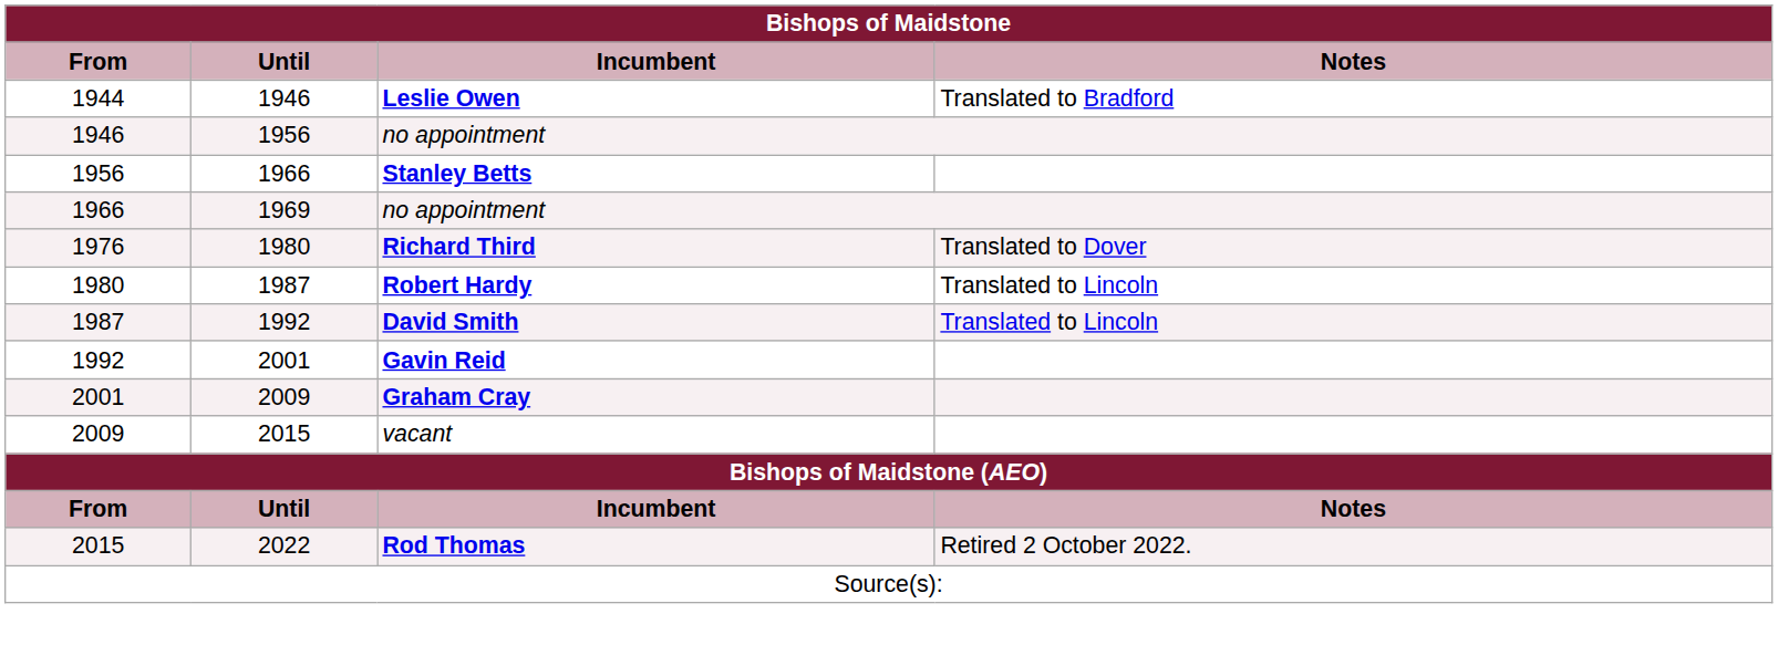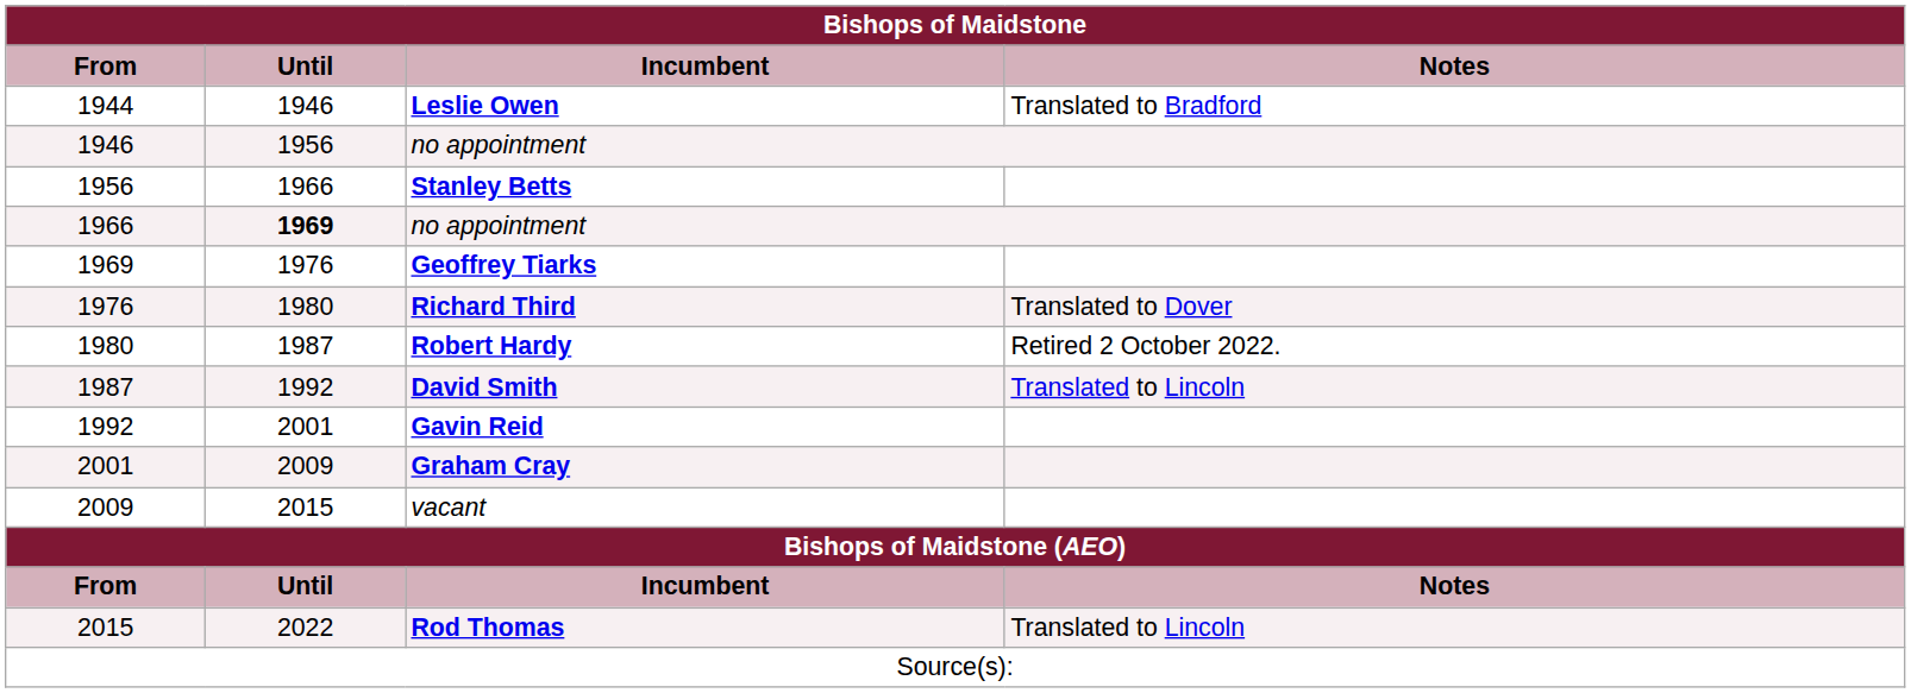 <table class="wikitable" style="width:95%;" border="1" cellpadding="2">
 <tr>
 <th colspan="4" style="background-color: #7F1734; color: white;">Bishops of Maidstone</th>
 </tr>
 <tr valign=top>
 <th style="background-color:#D4B1BB" width="10%">From</th>
 <th style="background-color:#D4B1BB" width="10%">Until</th>
 <th style="background-color:#D4B1BB" width="30%">Incumbent</th>
 <th style="background-color:#D4B1BB" width="45%">Notes</th>
 </tr>
 <tr valign=top bgcolor="white">
 <td align="center">1944</td>
 <td align="center">1946</td>
 <td><strong><a href='#'>Leslie Owen</a></strong></td>
 <td>Translated to <a href='#'>Bradford</a></td>
 </tr>
 <tr valign=top bgcolor="#F7F0F2">
 <td align="center">1946</td>
 <td align="center">1956</td>
 <td colspan="2"><em>no appointment</em></td>
 </tr>
 <tr valign=top bgcolor="white">
 <td align="center">1956</td>
 <td align="center">1966</td>
 <td><strong><a href='#'>Stanley Betts</a></strong></td>
 <td></td>
 </tr>
 <tr valign=top bgcolor="#F7F0F2">
 <td align="center">1966</td>
+<td align="center"><strong>1969</strong></td>
+<td colspan="2"><em>no appointment</em></td>
+</tr>
+<tr valign=top bgcolor="white">
 <td align="center">1969</td>
-<td colspan="2"><em>no appointment</em></td>
+<td align="center">1976</td>
+<td><strong><a href='#'>Geoffrey Tiarks</a></strong></td>
+<td></td>
 </tr>
 <tr valign=top bgcolor="#F7F0F2">
 <td align="center">1976</td>
 <td align="center">1980</td>
 <td><strong><a href='#'>Richard Third</a></strong></td>
 <td>Translated to <a href='#'>Dover</a></td>
 </tr>
 <tr valign=top bgcolor="white">
 <td align="center">1980</td>
 <td align="center">1987</td>
 <td><strong><a href='#'>Robert Hardy</a></strong></td>
-<td>Translated to <a href='#'>Lincoln</a></td>
+<td> Retired 2 October 2022.</td>
 </tr>
 <tr valign=top bgcolor="#F7F0F2">
 <td align="center">1987</td>
 <td align="center">1992</td>
 <td><strong><a href='#'>David Smith</a></strong></td>
 <td><a href='#'>Translated</a> to <a href='#'>Lincoln</a></td>
 </tr>
 <tr valign=top bgcolor="white">
 <td align="center">1992</td>
 <td align="center">2001</td>
 <td><strong><a href='#'>Gavin Reid</a></strong></td>
 <td></td>
 </tr>
 <tr valign=top bgcolor="#F7F0F2">
 <td align="center">2001</td>
 <td align="center">2009</td>
 <td><strong><a href='#'>Graham Cray</a></strong></td>
 <td></td>
 </tr>
 <tr valign=top bgcolor="white">
 <td align="center">2009</td>
 <td align="center">2015</td>
 <td><em>vacant</em></td>
 <td></td>
 </tr>
 <tr valign=top>
 <th colspan="4" style="background-color: #7F1734; color: white;">Bishops of Maidstone (<em>AEO</em>)</th>
 </tr>
 <tr valign=top>
 <th style="background-color:#D4B1BB" width="10%">From</th>
 <th style="background-color:#D4B1BB" width="10%">Until</th>
 <th style="background-color:#D4B1BB" width="30%">Incumbent</th>
 <th style="background-color:#D4B1BB" width="45%">Notes</th>
 </tr>
 <tr valign=top bgcolor="#F7F0F2">
 <td align="center">2015</td>
 <td align="center">2022</td>
 <td><strong><a href='#'>Rod Thomas</a></strong></td>
-<td> Retired 2 October 2022.</td>
+<td>Translated to <a href='#'>Lincoln</a></td>
 </tr>
 <tr valign=top bgcolor="white">
 <td align="center" colspan="4">Source(s):</td>
 </tr>
 </table>
